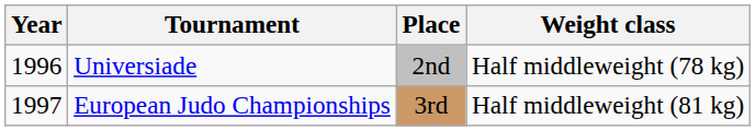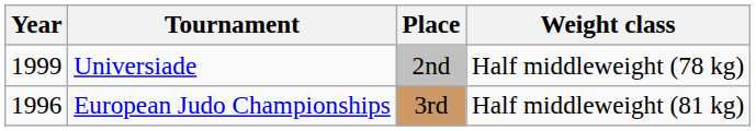 <table class=wikitable>
 <tr>
 <th>Year</th>
 <th>Tournament</th>
 <th>Place</th>
 <th>Weight class</th>
 </tr>
 <tr>
-<td>1996</td>
+<td>1999</td>
 <td><a href='#'>Universiade</a></td>
 <td bgcolor="silver" align="center">2nd</td>
 <td>Half middleweight (78 kg)</td>
 </tr>
 <tr>
-<td>1997</td>
+<td>1996</td>
 <td><a href='#'>European Judo Championships</a></td>
 <td bgcolor="cc9966" align="center">3rd</td>
 <td>Half middleweight (81 kg)</td>
 </tr>
 </table>
